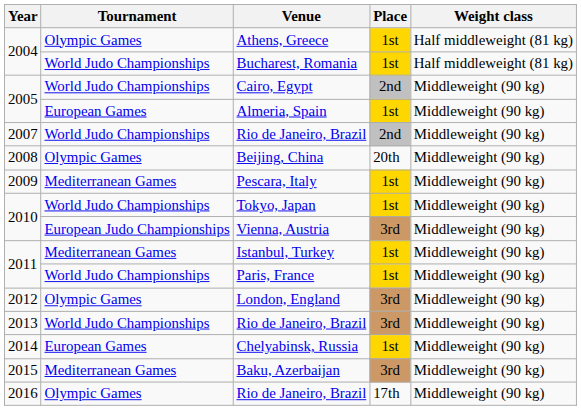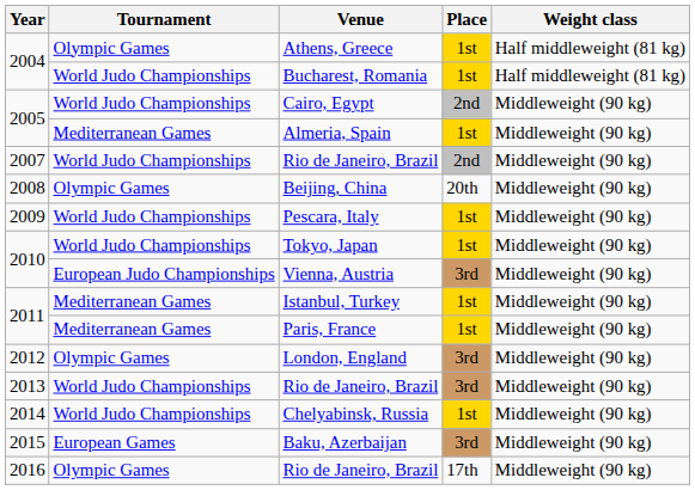 <table class=wikitable>
 <tr>
 <th>Year</th>
 <th>Tournament</th>
 <th>Venue</th>
 <th>Place</th>
 <th>Weight class</th>
 </tr>
 <tr>
 <td rowspan=2>2004</td>
 <td><a href='#'>Olympic Games</a></td>
 <td><a href='#'>Athens, Greece</a></td>
 <td bgcolor="gold" align="center">1st</td>
 <td>Half middleweight (81 kg)</td>
 </tr>
 <tr>
 <td><a href='#'>World Judo Championships</a></td>
 <td><a href='#'>Bucharest, Romania</a></td>
 <td bgcolor="gold" align="center">1st</td>
 <td>Half middleweight (81 kg)</td>
 </tr>
 <tr>
 <td rowspan=2>2005</td>
 <td><a href='#'>World Judo Championships</a></td>
 <td><a href='#'>Cairo, Egypt</a></td>
 <td bgcolor="silver" align="center">2nd</td>
 <td>Middleweight (90 kg)</td>
 </tr>
 <tr>
-<td><a href='#'>European Games</a></td>
+<td><a href='#'>Mediterranean Games</a></td>
 <td><a href='#'>Almeria, Spain</a></td>
 <td bgcolor="gold" align="center">1st</td>
 <td>Middleweight (90 kg)</td>
 </tr>
 <tr>
 <td>2007</td>
 <td><a href='#'>World Judo Championships</a></td>
 <td><a href='#'>Rio de Janeiro, Brazil</a></td>
 <td bgcolor="silver" align="center">2nd</td>
 <td>Middleweight (90 kg)</td>
 </tr>
 <tr>
 <td>2008</td>
 <td><a href='#'>Olympic Games</a></td>
 <td><a href='#'>Beijing, China</a></td>
 <td>20th</td>
 <td>Middleweight (90 kg)</td>
 </tr>
 <tr>
 <td>2009</td>
-<td><a href='#'>Mediterranean Games</a></td>
+<td><a href='#'>World Judo Championships</a></td>
 <td><a href='#'>Pescara, Italy</a></td>
 <td bgcolor="gold" align="center">1st</td>
 <td>Middleweight (90 kg)</td>
 </tr>
 <tr>
 <td rowspan=2>2010</td>
 <td><a href='#'>World Judo Championships</a></td>
 <td><a href='#'>Tokyo, Japan</a></td>
 <td bgcolor="gold" align="center">1st</td>
 <td>Middleweight (90 kg)</td>
 </tr>
 <tr>
 <td><a href='#'>European Judo Championships</a></td>
 <td><a href='#'>Vienna, Austria</a></td>
 <td bgcolor="cc9966" align="center">3rd</td>
 <td>Middleweight (90 kg)</td>
 </tr>
 <tr>
 <td rowspan=2>2011</td>
 <td><a href='#'>Mediterranean Games</a></td>
 <td><a href='#'>Istanbul, Turkey</a></td>
 <td bgcolor="gold" align="center">1st</td>
 <td>Middleweight (90 kg)</td>
 </tr>
 <tr>
-<td><a href='#'>World Judo Championships</a></td>
+<td><a href='#'>Mediterranean Games</a></td>
 <td><a href='#'>Paris, France</a></td>
 <td bgcolor="gold" align="center">1st</td>
 <td>Middleweight (90 kg)</td>
 </tr>
 <tr>
 <td>2012</td>
 <td><a href='#'>Olympic Games</a></td>
 <td><a href='#'>London, England</a></td>
 <td bgcolor="#cc9966" align="center">3rd</td>
 <td>Middleweight (90 kg)</td>
 </tr>
 <tr>
 <td>2013</td>
 <td><a href='#'>World Judo Championships</a></td>
 <td><a href='#'>Rio de Janeiro, Brazil</a></td>
 <td bgcolor="cc9966" align="center">3rd</td>
 <td>Middleweight (90 kg)</td>
 </tr>
 <tr>
 <td>2014</td>
-<td><a href='#'>European Games</a></td>
+<td><a href='#'>World Judo Championships</a></td>
 <td><a href='#'>Chelyabinsk, Russia</a></td>
 <td bgcolor="gold" align="center">1st</td>
 <td>Middleweight (90 kg)</td>
 </tr>
 <tr>
 <td>2015</td>
-<td><a href='#'>Mediterranean Games</a></td>
+<td><a href='#'>European Games</a></td>
 <td><a href='#'>Baku, Azerbaijan</a></td>
 <td bgcolor="cc9966" align="center">3rd</td>
 <td>Middleweight (90 kg)</td>
 </tr>
 <tr>
 <td>2016</td>
 <td><a href='#'>Olympic Games</a></td>
 <td><a href='#'>Rio de Janeiro, Brazil</a></td>
 <td>17th</td>
 <td>Middleweight (90 kg)</td>
 </tr>
 </table>
